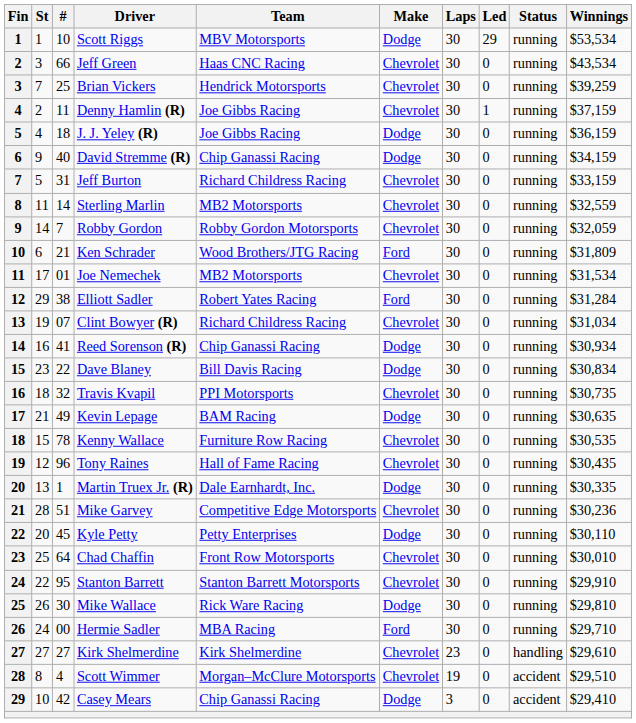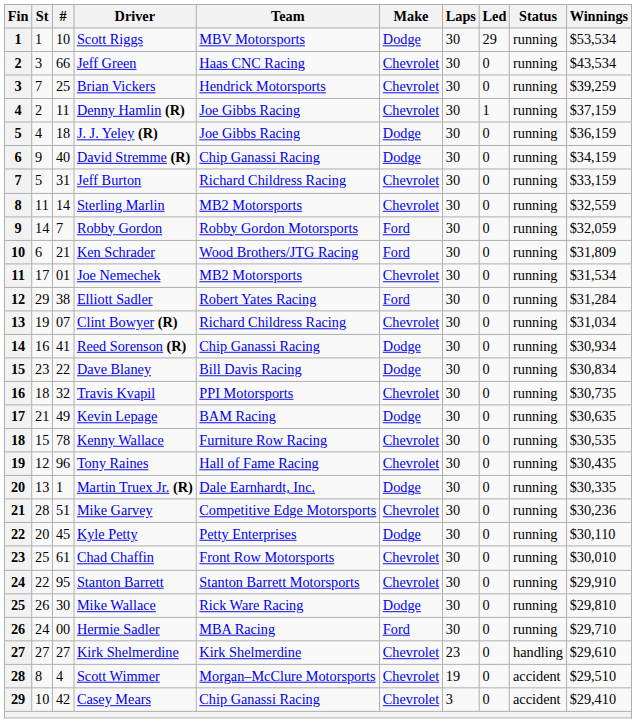 <table class="wikitable" style="font-size:95%">
 <tr>
 <th>Fin</th>
 <th>St</th>
 <th>#</th>
 <th>Driver</th>
 <th>Team</th>
 <th>Make</th>
 <th>Laps</th>
 <th>Led</th>
 <th>Status</th>
 <th>Winnings</th>
 </tr>
 <tr>
 <th>1</th>
 <td>1</td>
 <td>10</td>
 <td><a href='#'>Scott Riggs</a></td>
 <td><a href='#'>MBV Motorsports</a></td>
 <td><a href='#'>Dodge</a></td>
 <td>30</td>
 <td>29</td>
 <td>running</td>
 <td>$53,534</td>
 </tr>
 <tr>
 <th>2</th>
 <td>3</td>
 <td>66</td>
 <td><a href='#'>Jeff Green</a></td>
 <td><a href='#'>Haas CNC Racing</a></td>
 <td><a href='#'>Chevrolet</a></td>
 <td>30</td>
 <td>0</td>
 <td>running</td>
 <td>$43,534</td>
 </tr>
 <tr>
 <th>3</th>
 <td>7</td>
 <td>25</td>
 <td><a href='#'>Brian Vickers</a></td>
 <td><a href='#'>Hendrick Motorsports</a></td>
 <td><a href='#'>Chevrolet</a></td>
 <td>30</td>
 <td>0</td>
 <td>running</td>
 <td>$39,259</td>
 </tr>
 <tr>
 <th>4</th>
 <td>2</td>
 <td>11</td>
 <td><a href='#'>Denny Hamlin</a> <strong>(R)</strong></td>
 <td><a href='#'>Joe Gibbs Racing</a></td>
 <td><a href='#'>Chevrolet</a></td>
 <td>30</td>
 <td>1</td>
 <td>running</td>
 <td>$37,159</td>
 </tr>
 <tr>
 <th>5</th>
 <td>4</td>
 <td>18</td>
 <td><a href='#'>J. J. Yeley</a> <strong>(R)</strong></td>
 <td><a href='#'>Joe Gibbs Racing</a></td>
 <td><a href='#'>Dodge</a></td>
 <td>30</td>
 <td>0</td>
 <td>running</td>
 <td>$36,159</td>
 </tr>
 <tr>
 <th>6</th>
 <td>9</td>
 <td>40</td>
 <td><a href='#'>David Stremme</a> <strong>(R)</strong></td>
 <td><a href='#'>Chip Ganassi Racing</a></td>
 <td><a href='#'>Dodge</a></td>
 <td>30</td>
 <td>0</td>
 <td>running</td>
 <td>$34,159</td>
 </tr>
 <tr>
 <th>7</th>
 <td>5</td>
 <td>31</td>
 <td><a href='#'>Jeff Burton</a></td>
 <td><a href='#'>Richard Childress Racing</a></td>
 <td><a href='#'>Chevrolet</a></td>
 <td>30</td>
 <td>0</td>
 <td>running</td>
 <td>$33,159</td>
 </tr>
 <tr>
 <th>8</th>
 <td>11</td>
 <td>14</td>
 <td><a href='#'>Sterling Marlin</a></td>
 <td><a href='#'>MB2 Motorsports</a></td>
 <td><a href='#'>Chevrolet</a></td>
 <td>30</td>
 <td>0</td>
 <td>running</td>
 <td>$32,559</td>
 </tr>
 <tr>
 <th>9</th>
 <td>14</td>
 <td>7</td>
 <td><a href='#'>Robby Gordon</a></td>
 <td><a href='#'>Robby Gordon Motorsports</a></td>
-<td><a href='#'>Chevrolet</a></td>
+<td><a href='#'>Ford</a></td>
 <td>30</td>
 <td>0</td>
 <td>running</td>
 <td>$32,059</td>
 </tr>
 <tr>
 <th>10</th>
 <td>6</td>
 <td>21</td>
 <td><a href='#'>Ken Schrader</a></td>
 <td><a href='#'>Wood Brothers/JTG Racing</a></td>
 <td><a href='#'>Ford</a></td>
 <td>30</td>
 <td>0</td>
 <td>running</td>
 <td>$31,809</td>
 </tr>
 <tr>
 <th>11</th>
 <td>17</td>
 <td>01</td>
 <td><a href='#'>Joe Nemechek</a></td>
 <td><a href='#'>MB2 Motorsports</a></td>
 <td><a href='#'>Chevrolet</a></td>
 <td>30</td>
 <td>0</td>
 <td>running</td>
 <td>$31,534</td>
 </tr>
 <tr>
 <th>12</th>
 <td>29</td>
 <td>38</td>
 <td><a href='#'>Elliott Sadler</a></td>
 <td><a href='#'>Robert Yates Racing</a></td>
 <td><a href='#'>Ford</a></td>
 <td>30</td>
 <td>0</td>
 <td>running</td>
 <td>$31,284</td>
 </tr>
 <tr>
 <th>13</th>
 <td>19</td>
 <td>07</td>
 <td><a href='#'>Clint Bowyer</a> <strong>(R)</strong></td>
 <td><a href='#'>Richard Childress Racing</a></td>
 <td><a href='#'>Chevrolet</a></td>
 <td>30</td>
 <td>0</td>
 <td>running</td>
 <td>$31,034</td>
 </tr>
 <tr>
 <th>14</th>
 <td>16</td>
 <td>41</td>
 <td><a href='#'>Reed Sorenson</a> <strong>(R)</strong></td>
 <td><a href='#'>Chip Ganassi Racing</a></td>
 <td><a href='#'>Dodge</a></td>
 <td>30</td>
 <td>0</td>
 <td>running</td>
 <td>$30,934</td>
 </tr>
 <tr>
 <th>15</th>
 <td>23</td>
 <td>22</td>
 <td><a href='#'>Dave Blaney</a></td>
 <td><a href='#'>Bill Davis Racing</a></td>
 <td><a href='#'>Dodge</a></td>
 <td>30</td>
 <td>0</td>
 <td>running</td>
 <td>$30,834</td>
 </tr>
 <tr>
 <th>16</th>
 <td>18</td>
 <td>32</td>
 <td><a href='#'>Travis Kvapil</a></td>
 <td><a href='#'>PPI Motorsports</a></td>
 <td><a href='#'>Chevrolet</a></td>
 <td>30</td>
 <td>0</td>
 <td>running</td>
 <td>$30,735</td>
 </tr>
 <tr>
 <th>17</th>
 <td>21</td>
 <td>49</td>
 <td><a href='#'>Kevin Lepage</a></td>
 <td><a href='#'>BAM Racing</a></td>
 <td><a href='#'>Dodge</a></td>
 <td>30</td>
 <td>0</td>
 <td>running</td>
 <td>$30,635</td>
 </tr>
 <tr>
 <th>18</th>
 <td>15</td>
 <td>78</td>
 <td><a href='#'>Kenny Wallace</a></td>
 <td><a href='#'>Furniture Row Racing</a></td>
 <td><a href='#'>Chevrolet</a></td>
 <td>30</td>
 <td>0</td>
 <td>running</td>
 <td>$30,535</td>
 </tr>
 <tr>
 <th>19</th>
 <td>12</td>
 <td>96</td>
 <td><a href='#'>Tony Raines</a></td>
 <td><a href='#'>Hall of Fame Racing</a></td>
 <td><a href='#'>Chevrolet</a></td>
 <td>30</td>
 <td>0</td>
 <td>running</td>
 <td>$30,435</td>
 </tr>
 <tr>
 <th>20</th>
 <td>13</td>
 <td>1</td>
 <td><a href='#'>Martin Truex Jr.</a> <strong>(R)</strong></td>
 <td><a href='#'>Dale Earnhardt, Inc.</a></td>
 <td><a href='#'>Dodge</a></td>
 <td>30</td>
 <td>0</td>
 <td>running</td>
 <td>$30,335</td>
 </tr>
 <tr>
 <th>21</th>
 <td>28</td>
 <td>51</td>
 <td><a href='#'>Mike Garvey</a></td>
 <td><a href='#'>Competitive Edge Motorsports</a></td>
 <td><a href='#'>Chevrolet</a></td>
 <td>30</td>
 <td>0</td>
 <td>running</td>
 <td>$30,236</td>
 </tr>
 <tr>
 <th>22</th>
 <td>20</td>
 <td>45</td>
 <td><a href='#'>Kyle Petty</a></td>
 <td><a href='#'>Petty Enterprises</a></td>
 <td><a href='#'>Dodge</a></td>
 <td>30</td>
 <td>0</td>
 <td>running</td>
 <td>$30,110</td>
 </tr>
 <tr>
 <th>23</th>
 <td>25</td>
-<td>64</td>
+<td>61</td>
 <td><a href='#'>Chad Chaffin</a></td>
 <td><a href='#'>Front Row Motorsports</a></td>
 <td><a href='#'>Chevrolet</a></td>
 <td>30</td>
 <td>0</td>
 <td>running</td>
 <td>$30,010</td>
 </tr>
 <tr>
 <th>24</th>
 <td>22</td>
 <td>95</td>
 <td><a href='#'>Stanton Barrett</a></td>
 <td><a href='#'>Stanton Barrett Motorsports</a></td>
 <td><a href='#'>Chevrolet</a></td>
 <td>30</td>
 <td>0</td>
 <td>running</td>
 <td>$29,910</td>
 </tr>
 <tr>
 <th>25</th>
 <td>26</td>
 <td>30</td>
 <td><a href='#'>Mike Wallace</a></td>
 <td><a href='#'>Rick Ware Racing</a></td>
 <td><a href='#'>Dodge</a></td>
 <td>30</td>
 <td>0</td>
 <td>running</td>
 <td>$29,810</td>
 </tr>
 <tr>
 <th>26</th>
 <td>24</td>
 <td>00</td>
 <td><a href='#'>Hermie Sadler</a></td>
 <td><a href='#'>MBA Racing</a></td>
 <td><a href='#'>Ford</a></td>
 <td>30</td>
 <td>0</td>
 <td>running</td>
 <td>$29,710</td>
 </tr>
 <tr>
 <th>27</th>
 <td>27</td>
 <td>27</td>
 <td><a href='#'>Kirk Shelmerdine</a></td>
 <td><a href='#'>Kirk Shelmerdine</a></td>
 <td><a href='#'>Chevrolet</a></td>
 <td>23</td>
 <td>0</td>
 <td>handling</td>
 <td>$29,610</td>
 </tr>
 <tr>
 <th>28</th>
 <td>8</td>
 <td>4</td>
 <td><a href='#'>Scott Wimmer</a></td>
 <td><a href='#'>Morgan–McClure Motorsports</a></td>
 <td><a href='#'>Chevrolet</a></td>
 <td>19</td>
 <td>0</td>
 <td>accident</td>
 <td>$29,510</td>
 </tr>
 <tr>
 <th>29</th>
 <td>10</td>
 <td>42</td>
 <td><a href='#'>Casey Mears</a></td>
 <td><a href='#'>Chip Ganassi Racing</a></td>
-<td><a href='#'>Dodge</a></td>
+<td><a href='#'>Chevrolet</a></td>
 <td>3</td>
 <td>0</td>
 <td>accident</td>
 <td>$29,410</td>
 </tr>
 <tr>
 <th colspan="10"></th>
 </tr>
 </table>
